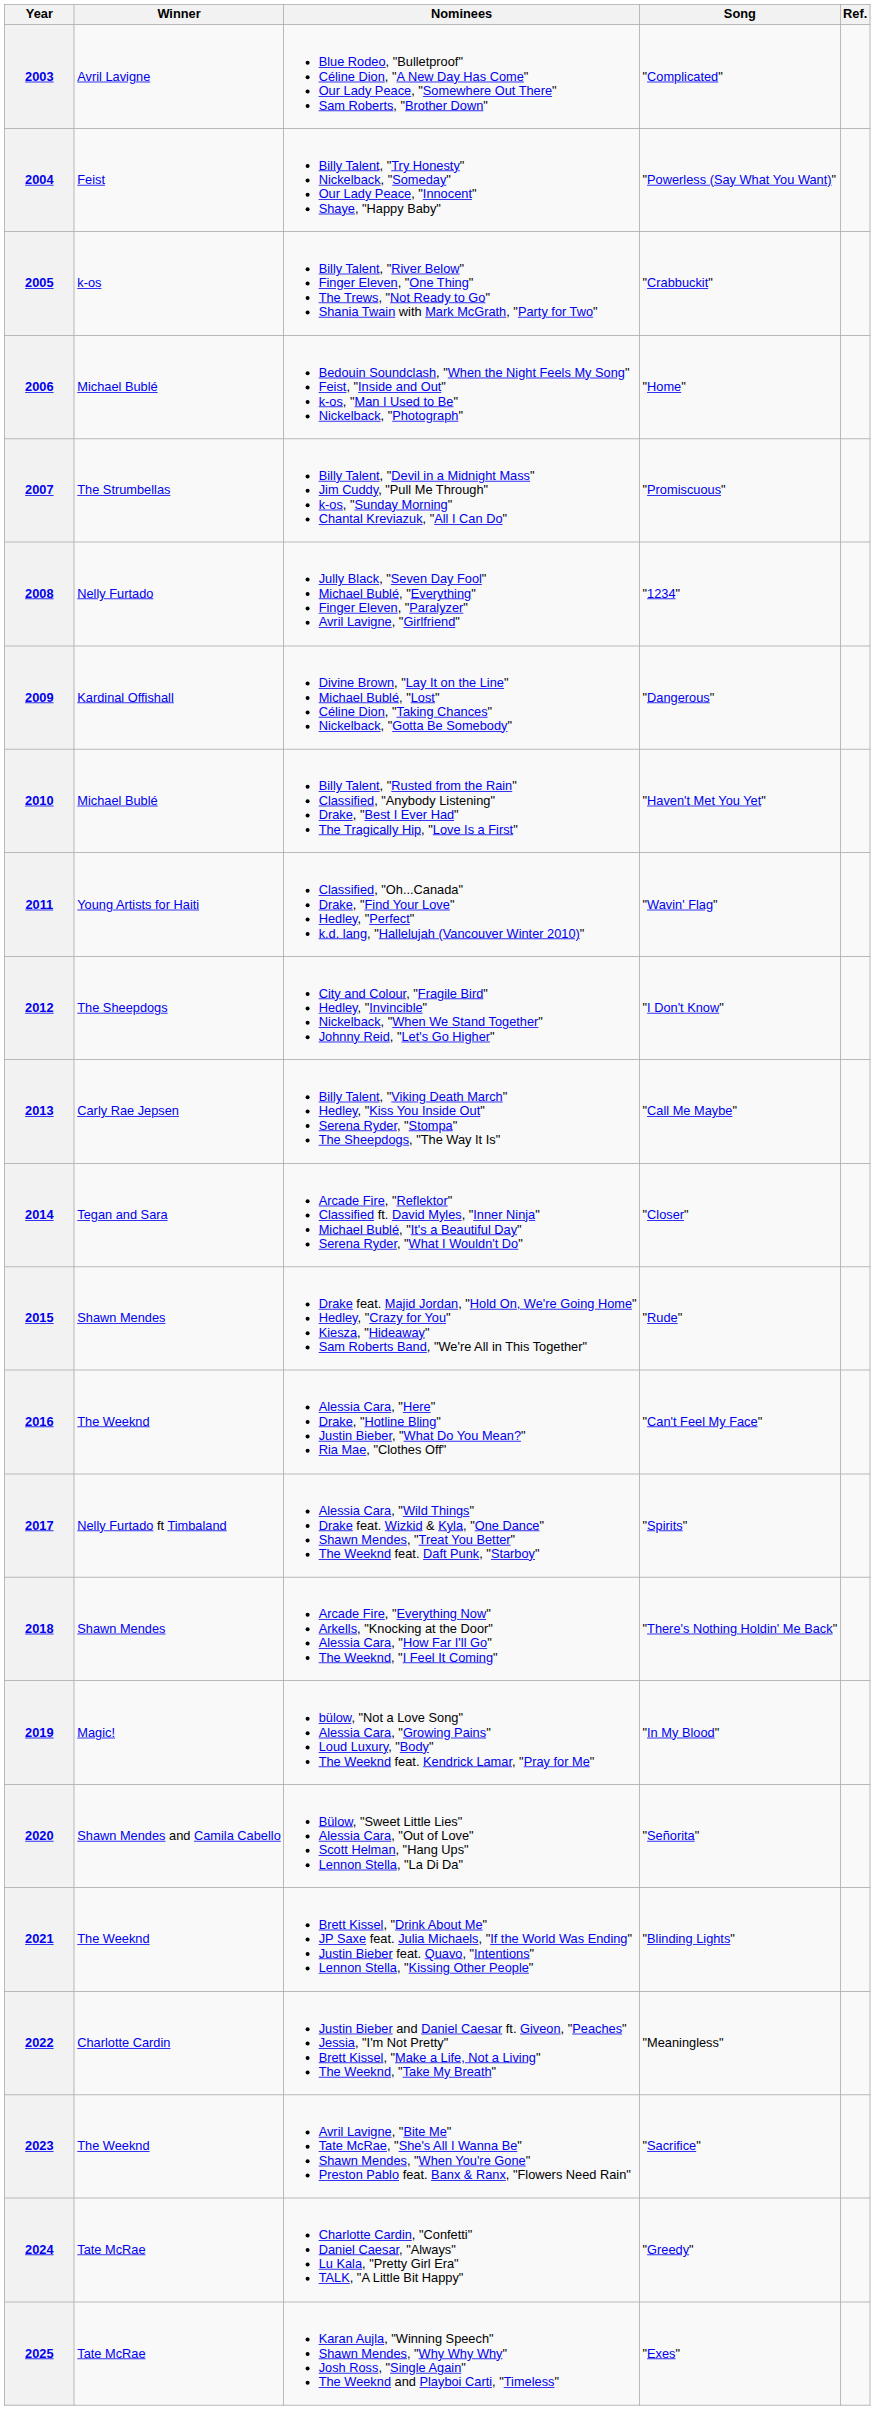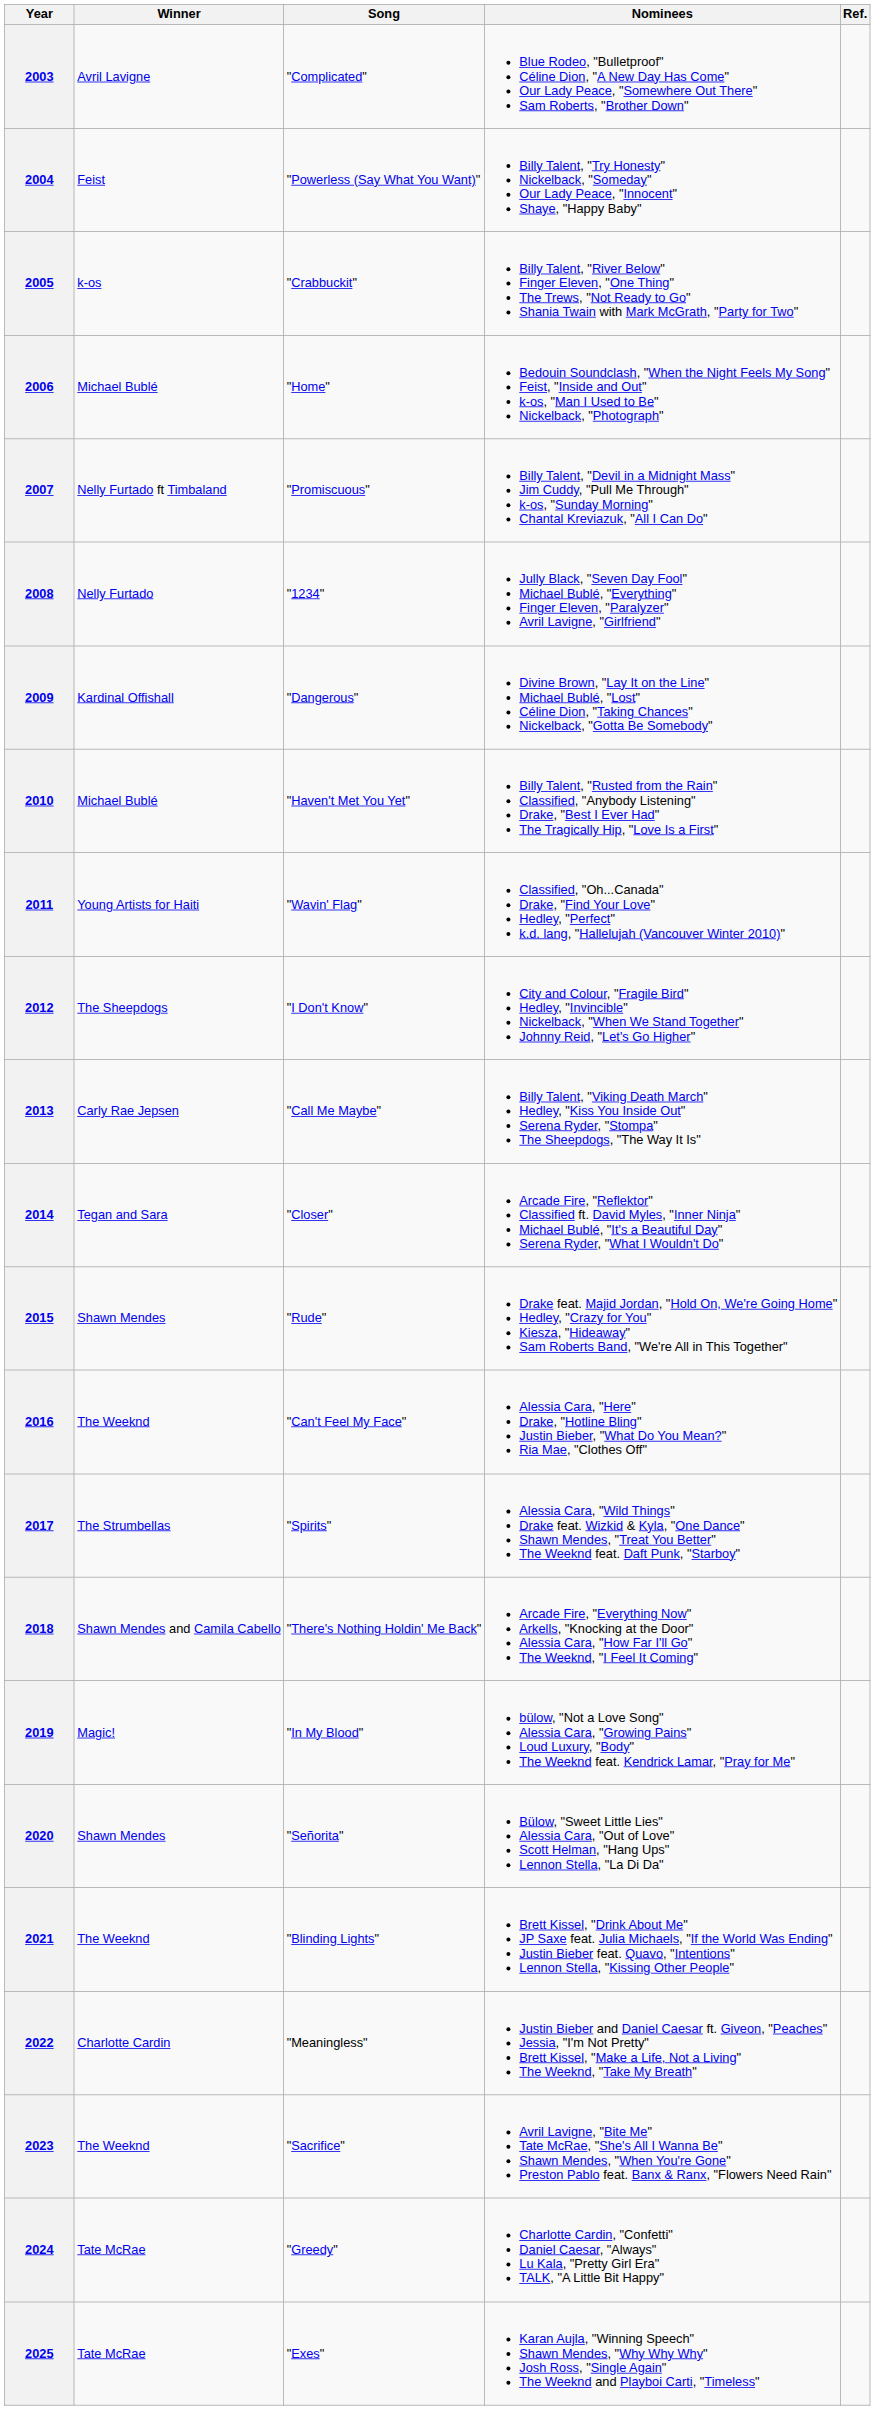 <table class="wikitable sortable">
 <tr>
 <th scope="col" style="width:5em;">Year</th>
 <th scope="col">Winner</th>
+<th scope="col">Song</th>
 <th scope="col" class="unsortable">Nominees</th>
-<th scope="col">Song</th>
 <th scope="col" class="unsortable">Ref.</th>
 </tr>
 <tr>
 <th scope="row"><a href='#'>2003</a></th>
 <td><a href='#'>Avril Lavigne</a></td>
+<td>"<a href='#'>Complicated</a>"</td>
 <td><br><ul><li><a href='#'>Blue Rodeo</a>, "Bulletproof"</li><li><a href='#'>Céline Dion</a>, "<a href='#'>A New Day Has Come</a>"</li><li><a href='#'>Our Lady Peace</a>, "<a href='#'>Somewhere Out There</a>"</li><li><a href='#'>Sam Roberts</a>, "<a href='#'>Brother Down</a>"</li></ul></td>
-<td>"<a href='#'>Complicated</a>"</td>
 <td align="center"></td>
 </tr>
 <tr>
 <th scope="row"><a href='#'>2004</a></th>
 <td><a href='#'>Feist</a></td>
+<td>"<a href='#'>Powerless (Say What You Want)</a>"</td>
 <td><br><ul><li><a href='#'>Billy Talent</a>, "<a href='#'>Try Honesty</a>"</li><li><a href='#'>Nickelback</a>, "<a href='#'>Someday</a>"</li><li><a href='#'>Our Lady Peace</a>, "<a href='#'>Innocent</a>"</li><li><a href='#'>Shaye</a>, "Happy Baby"</li></ul></td>
-<td>"<a href='#'>Powerless (Say What You Want)</a>"</td>
 <td align="center"></td>
 </tr>
 <tr>
 <th scope="row"><a href='#'>2005</a></th>
 <td><a href='#'>k-os</a></td>
+<td>"<a href='#'>Crabbuckit</a>"</td>
 <td><br><ul><li><a href='#'>Billy Talent</a>, "<a href='#'>River Below</a>"</li><li><a href='#'>Finger Eleven</a>, "<a href='#'>One Thing</a>"</li><li><a href='#'>The Trews</a>, "<a href='#'>Not Ready to Go</a>"</li><li><a href='#'>Shania Twain</a> with <a href='#'>Mark McGrath</a>, "<a href='#'>Party for Two</a>"</li></ul></td>
-<td>"<a href='#'>Crabbuckit</a>"</td>
 <td align="center"></td>
 </tr>
 <tr>
 <th scope="row"><a href='#'>2006</a></th>
 <td><a href='#'>Michael Bublé</a></td>
+<td>"<a href='#'>Home</a>"</td>
 <td><br><ul><li><a href='#'>Bedouin Soundclash</a>, "<a href='#'>When the Night Feels My Song</a>"</li><li><a href='#'>Feist</a>, "<a href='#'>Inside and Out</a>"</li><li><a href='#'>k-os</a>, "<a href='#'>Man I Used to Be</a>"</li><li><a href='#'>Nickelback</a>, "<a href='#'>Photograph</a>"</li></ul></td>
-<td>"<a href='#'>Home</a>"</td>
 <td align="center"></td>
 </tr>
 <tr>
 <th scope="row"><a href='#'>2007</a></th>
-<td><a href='#'>The Strumbellas</a></td>
+<td><a href='#'>Nelly Furtado</a> ft <a href='#'>Timbaland</a></td>
+<td>"<a href='#'>Promiscuous</a>"</td>
 <td><br><ul><li><a href='#'>Billy Talent</a>, "<a href='#'>Devil in a Midnight Mass</a>"</li><li><a href='#'>Jim Cuddy</a>, "Pull Me Through"</li><li><a href='#'>k-os</a>, "<a href='#'>Sunday Morning</a>"</li><li><a href='#'>Chantal Kreviazuk</a>, "<a href='#'>All I Can Do</a>"</li></ul></td>
-<td>"<a href='#'>Promiscuous</a>"</td>
 <td align="center"></td>
 </tr>
 <tr>
 <th scope="row"><a href='#'>2008</a></th>
 <td><a href='#'>Nelly Furtado</a></td>
+<td>"<a href='#'>1234</a>"</td>
 <td><br><ul><li><a href='#'>Jully Black</a>, "<a href='#'>Seven Day Fool</a>"</li><li><a href='#'>Michael Bublé</a>, "<a href='#'>Everything</a>"</li><li><a href='#'>Finger Eleven</a>, "<a href='#'>Paralyzer</a>"</li><li><a href='#'>Avril Lavigne</a>, "<a href='#'>Girlfriend</a>"</li></ul></td>
-<td>"<a href='#'>1234</a>"</td>
 <td align="center"></td>
 </tr>
 <tr>
 <th scope="row"><a href='#'>2009</a></th>
 <td><a href='#'>Kardinal Offishall</a></td>
+<td>"<a href='#'>Dangerous</a>"</td>
 <td><br><ul><li><a href='#'>Divine Brown</a>, "<a href='#'>Lay It on the Line</a>"</li><li><a href='#'>Michael Bublé</a>, "<a href='#'>Lost</a>"</li><li><a href='#'>Céline Dion</a>, "<a href='#'>Taking Chances</a>"</li><li><a href='#'>Nickelback</a>, "<a href='#'>Gotta Be Somebody</a>"</li></ul></td>
-<td>"<a href='#'>Dangerous</a>"</td>
 <td align="center"></td>
 </tr>
 <tr>
 <th scope="row"><a href='#'>2010</a></th>
 <td><a href='#'>Michael Bublé</a></td>
+<td>"<a href='#'>Haven't Met You Yet</a>"</td>
 <td><br><ul><li><a href='#'>Billy Talent</a>, "<a href='#'>Rusted from the Rain</a>"</li><li><a href='#'>Classified</a>, "Anybody Listening"</li><li><a href='#'>Drake</a>, "<a href='#'>Best I Ever Had</a>"</li><li><a href='#'>The Tragically Hip</a>, "<a href='#'>Love Is a First</a>"</li></ul></td>
-<td>"<a href='#'>Haven't Met You Yet</a>"</td>
 <td align="center"></td>
 </tr>
 <tr>
 <th scope="row"><a href='#'>2011</a></th>
 <td><a href='#'>Young Artists for Haiti</a></td>
+<td>"<a href='#'>Wavin' Flag</a>"</td>
 <td><br><ul><li><a href='#'>Classified</a>, "Oh...Canada"</li><li><a href='#'>Drake</a>, "<a href='#'>Find Your Love</a>"</li><li><a href='#'>Hedley</a>, "<a href='#'>Perfect</a>"</li><li><a href='#'>k.d. lang</a>, "<a href='#'>Hallelujah (Vancouver Winter 2010)</a>"</li></ul></td>
-<td>"<a href='#'>Wavin' Flag</a>"</td>
 <td align="center"></td>
 </tr>
 <tr>
 <th scope="row"><a href='#'>2012</a></th>
 <td><a href='#'>The Sheepdogs</a></td>
+<td>"<a href='#'>I Don't Know</a>"</td>
 <td><br><ul><li><a href='#'>City and Colour</a>, "<a href='#'>Fragile Bird</a>"</li><li><a href='#'>Hedley</a>, "<a href='#'>Invincible</a>"</li><li><a href='#'>Nickelback</a>, "<a href='#'>When We Stand Together</a>"</li><li><a href='#'>Johnny Reid</a>, "<a href='#'>Let's Go Higher</a>"</li></ul></td>
-<td>"<a href='#'>I Don't Know</a>"</td>
 <td align="center"></td>
 </tr>
 <tr>
 <th scope="row"><a href='#'>2013</a></th>
 <td><a href='#'>Carly Rae Jepsen</a></td>
+<td>"<a href='#'>Call Me Maybe</a>"</td>
 <td><br><ul><li><a href='#'>Billy Talent</a>, "<a href='#'>Viking Death March</a>"</li><li><a href='#'>Hedley</a>, "<a href='#'>Kiss You Inside Out</a>"</li><li><a href='#'>Serena Ryder</a>, "<a href='#'>Stompa</a>"</li><li><a href='#'>The Sheepdogs</a>, "The Way It Is"</li></ul></td>
-<td>"<a href='#'>Call Me Maybe</a>"</td>
 <td align="center"></td>
 </tr>
 <tr>
 <th scope="row"><a href='#'>2014</a></th>
 <td><a href='#'>Tegan and Sara</a></td>
+<td>"<a href='#'>Closer</a>"</td>
 <td><br><ul><li><a href='#'>Arcade Fire</a>, "<a href='#'>Reflektor</a>"</li><li><a href='#'>Classified</a> ft. <a href='#'>David Myles</a>, "<a href='#'>Inner Ninja</a>"</li><li><a href='#'>Michael Bublé</a>, "<a href='#'>It's a Beautiful Day</a>"</li><li><a href='#'>Serena Ryder</a>, "<a href='#'>What I Wouldn't Do</a>"</li></ul></td>
-<td>"<a href='#'>Closer</a>"</td>
 <td align="center"></td>
 </tr>
 <tr>
 <th scope="row"><a href='#'>2015</a></th>
 <td><a href='#'>Shawn Mendes</a></td>
+<td>"<a href='#'>Rude</a>"</td>
 <td><br><ul><li><a href='#'>Drake</a> feat. <a href='#'>Majid Jordan</a>, "<a href='#'>Hold On, We're Going Home</a>"</li><li><a href='#'>Hedley</a>, "<a href='#'>Crazy for You</a>"</li><li><a href='#'>Kiesza</a>, "<a href='#'>Hideaway</a>"</li><li><a href='#'>Sam Roberts Band</a>, "We're All in This Together"</li></ul></td>
-<td>"<a href='#'>Rude</a>"</td>
 <td align="center"></td>
 </tr>
 <tr>
 <th scope="row"><a href='#'>2016</a></th>
 <td><a href='#'>The Weeknd</a></td>
+<td>"<a href='#'>Can't Feel My Face</a>"</td>
 <td><br><ul><li><a href='#'>Alessia Cara</a>, "<a href='#'>Here</a>"</li><li><a href='#'>Drake</a>, "<a href='#'>Hotline Bling</a>"</li><li><a href='#'>Justin Bieber</a>, "<a href='#'>What Do You Mean?</a>"</li><li><a href='#'>Ria Mae</a>, "Clothes Off"</li></ul></td>
-<td>"<a href='#'>Can't Feel My Face</a>"</td>
 <td align="center"></td>
 </tr>
 <tr>
 <th scope="row"><a href='#'>2017</a></th>
-<td><a href='#'>Nelly Furtado</a> ft <a href='#'>Timbaland</a></td>
+<td><a href='#'>The Strumbellas</a></td>
+<td>"<a href='#'>Spirits</a>"</td>
 <td><br><ul><li><a href='#'>Alessia Cara</a>, "<a href='#'>Wild Things</a>"</li><li><a href='#'>Drake</a> feat. <a href='#'>Wizkid</a> & <a href='#'>Kyla</a>, "<a href='#'>One Dance</a>"</li><li><a href='#'>Shawn Mendes</a>, "<a href='#'>Treat You Better</a>"</li><li><a href='#'>The Weeknd</a> feat. <a href='#'>Daft Punk</a>, "<a href='#'>Starboy</a>"</li></ul></td>
-<td>"<a href='#'>Spirits</a>"</td>
 <td align="center"></td>
 </tr>
 <tr>
 <th scope="row"><a href='#'>2018</a></th>
-<td><a href='#'>Shawn Mendes</a></td>
+<td><a href='#'>Shawn Mendes</a> and <a href='#'>Camila Cabello</a></td>
+<td>"<a href='#'>There's Nothing Holdin' Me Back</a>"</td>
 <td><br><ul><li><a href='#'>Arcade Fire</a>, "<a href='#'>Everything Now</a>"</li><li><a href='#'>Arkells</a>, "Knocking at the Door"</li><li><a href='#'>Alessia Cara</a>, "<a href='#'>How Far I'll Go</a>"</li><li><a href='#'>The Weeknd</a>, "<a href='#'>I Feel It Coming</a>"</li></ul></td>
-<td>"<a href='#'>There's Nothing Holdin' Me Back</a>"</td>
 <td align="center"></td>
 </tr>
 <tr>
 <th scope="row"><a href='#'>2019</a></th>
 <td><a href='#'>Magic!</a></td>
+<td>"<a href='#'>In My Blood</a>"</td>
 <td><br><ul><li><a href='#'>bülow</a>, "Not a Love Song"</li><li><a href='#'>Alessia Cara</a>, "<a href='#'>Growing Pains</a>"</li><li><a href='#'>Loud Luxury</a>, "<a href='#'>Body</a>"</li><li><a href='#'>The Weeknd</a> feat. <a href='#'>Kendrick Lamar</a>, "<a href='#'>Pray for Me</a>"</li></ul></td>
-<td>"<a href='#'>In My Blood</a>"</td>
 <td align="center"></td>
 </tr>
 <tr>
 <th style="text-align:center;" scope="row"><a href='#'>2020</a></th>
-<td><a href='#'>Shawn Mendes</a> and <a href='#'>Camila Cabello</a></td>
+<td><a href='#'>Shawn Mendes</a></td>
+<td>"<a href='#'>Señorita</a>"</td>
 <td><br><ul><li><a href='#'>Bülow</a>, "Sweet Little Lies"</li><li><a href='#'>Alessia Cara</a>, "Out of Love"</li><li><a href='#'>Scott Helman</a>, "Hang Ups"</li><li><a href='#'>Lennon Stella</a>, "La Di Da"</li></ul></td>
-<td>"<a href='#'>Señorita</a>"</td>
 <td align="center"></td>
 </tr>
 <tr>
 <th style="text-align:center;" scope="row"><a href='#'>2021</a></th>
 <td><a href='#'>The Weeknd</a></td>
+<td>"<a href='#'>Blinding Lights</a>"</td>
 <td><br><ul><li><a href='#'>Brett Kissel</a>, "<a href='#'>Drink About Me</a>"</li><li><a href='#'>JP Saxe</a> feat. <a href='#'>Julia Michaels</a>, "<a href='#'>If the World Was Ending</a>"</li><li><a href='#'>Justin Bieber</a> feat. <a href='#'>Quavo</a>, "<a href='#'>Intentions</a>"</li><li><a href='#'>Lennon Stella</a>, "<a href='#'>Kissing Other People</a>"</li></ul></td>
-<td>"<a href='#'>Blinding Lights</a>"</td>
 <td align="center"></td>
 </tr>
 <tr>
 <th style="text-align:center;" scope="row"><a href='#'>2022</a></th>
 <td><a href='#'>Charlotte Cardin</a></td>
+<td>"Meaningless"</td>
 <td><br><ul><li><a href='#'>Justin Bieber</a> and <a href='#'>Daniel Caesar</a> ft. <a href='#'>Giveon</a>, "<a href='#'>Peaches</a>"</li><li><a href='#'>Jessia</a>, "I'm Not Pretty"</li><li><a href='#'>Brett Kissel</a>, "<a href='#'>Make a Life, Not a Living</a>"</li><li><a href='#'>The Weeknd</a>, "<a href='#'>Take My Breath</a>"</li></ul></td>
-<td>"Meaningless"</td>
 <td align="center"></td>
 </tr>
 <tr>
 <th scope="row"><a href='#'>2023</a></th>
 <td><a href='#'>The Weeknd</a></td>
+<td>"<a href='#'>Sacrifice</a>"</td>
 <td><br><ul><li><a href='#'>Avril Lavigne</a>, "<a href='#'>Bite Me</a>"</li><li><a href='#'>Tate McRae</a>, "<a href='#'>She's All I Wanna Be</a>"</li><li><a href='#'>Shawn Mendes</a>, "<a href='#'>When You're Gone</a>"</li><li><a href='#'>Preston Pablo</a> feat. <a href='#'>Banx & Ranx</a>, "Flowers Need Rain"</li></ul></td>
-<td>"<a href='#'>Sacrifice</a>"</td>
 <td align="center"></td>
 </tr>
 <tr>
 <th scope="row"><a href='#'>2024</a></th>
 <td><a href='#'>Tate McRae</a></td>
+<td>"<a href='#'>Greedy</a>"</td>
 <td><br><ul><li><a href='#'>Charlotte Cardin</a>, "Confetti"</li><li><a href='#'>Daniel Caesar</a>, "Always"</li><li><a href='#'>Lu Kala</a>, "Pretty Girl Era"</li><li><a href='#'>TALK</a>, "A Little Bit Happy"</li></ul></td>
-<td>"<a href='#'>Greedy</a>"</td>
 <td align="center"></td>
 </tr>
 <tr>
 <th scope="row"><a href='#'>2025</a></th>
 <td><a href='#'>Tate McRae</a></td>
+<td>"<a href='#'>Exes</a>"</td>
 <td><br><ul><li><a href='#'>Karan Aujla</a>, "Winning Speech"</li><li><a href='#'>Shawn Mendes</a>, "<a href='#'>Why Why Why</a>"</li><li><a href='#'>Josh Ross</a>, "<a href='#'>Single Again</a>"</li><li><a href='#'>The Weeknd</a> and <a href='#'>Playboi Carti</a>, "<a href='#'>Timeless</a>"</li></ul></td>
-<td>"<a href='#'>Exes</a>"</td>
 <td align="center"></td>
 </tr>
 </table>
